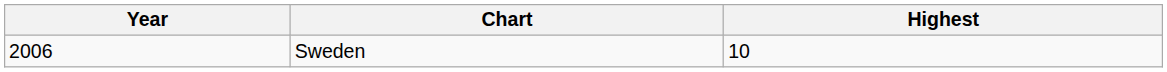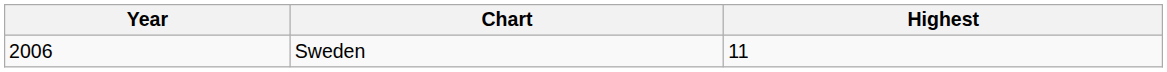 <table class="wikitable" width="60%">
 <tr>
 <th align="left">Year</th>
 <th align="left">Chart</th>
 <th align="left">Highest</th>
 </tr>
 <tr>
 <td>2006</td>
 <td>Sweden</td>
-<td>10</td>
+<td>11</td>
 </tr>
 </table>
